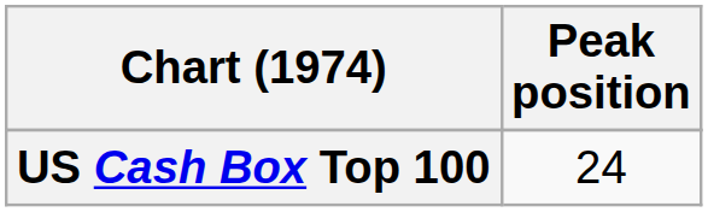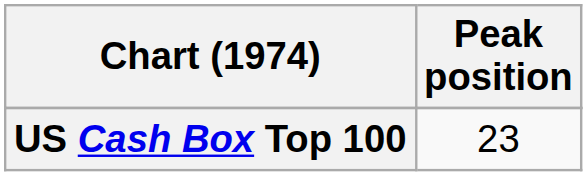 <table class="wikitable sortable plainrowheaders" style="text-align:center">
 <tr>
 <th scope="col">Chart (1974)</th>
 <th scope="col">Peak<br>position</th>
 </tr>
 <tr>
 </tr>
 <tr>
 </tr>
 <tr>
 </tr>
 <tr>
 </tr>
 <tr>
 <th scope="row">US <em><a href='#'>Cash Box</a></em> Top 100</th>
-<td style="text-align:center;">24</td>
+<td style="text-align:center;">23</td>
 </tr>
 </table>
